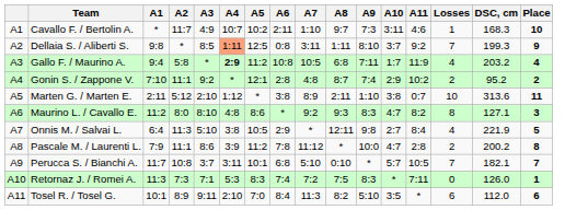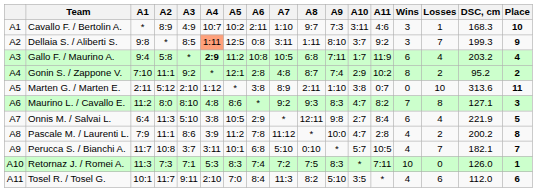 <table class="wikitable" style="text-align:center">
 <tr>
 <th></th>
 <th>Team</th>
 <th width="25">A1</th>
 <th width="25">A2</th>
 <th width="25">A3</th>
 <th width="25">A4</th>
 <th width="25">A5</th>
 <th width="25">A6</th>
 <th width="25">A7</th>
 <th width="25">A8</th>
 <th width="25">A9</th>
 <th width="25">A10</th>
 <th width="25">A11</th>
+<th width="20">Wins</th>
 <th width="20">Losses</th>
 <th>DSC, cm</th>
 <th>Place</th>
 </tr>
 <tr>
 <td>A1</td>
 <td align=left>Cavallo F. / Bertolin A.</td>
 <td>*</td>
-<td>11:7</td>
+<td>8:9</td>
 <td>4:9</td>
 <td>10:7</td>
 <td>10:2</td>
 <td>2:11</td>
 <td>1:10</td>
 <td>9:7</td>
 <td>7:3</td>
 <td>3:11</td>
 <td>4:6</td>
+<td>3</td>
 <td>1</td>
 <td>168.3</td>
 <td><strong>10</strong></td>
 </tr>
 <tr>
 <td>A2</td>
 <td align=left>Dellaia S. / Aliberti S.</td>
 <td>9:8</td>
 <td>*</td>
 <td>8:5</td>
 <td style="background: lightsalmon;">1:11</td>
 <td>12:5</td>
 <td>0:8</td>
 <td>3:11</td>
 <td>1:11</td>
 <td>8:10</td>
 <td>3:7</td>
 <td>9:2</td>
+<td>3</td>
 <td>7</td>
 <td>199.3</td>
 <td><strong>9</strong></td>
 </tr>
 <tr bgcolor=#cfc>
 <td>A3</td>
 <td align=left>Gallo F. / Maurino A.</td>
 <td>9:4</td>
 <td>5:8</td>
 <td>*</td>
 <td><strong>2:9</strong></td>
 <td>11:2</td>
 <td>10:8</td>
 <td>10:5</td>
 <td>6:8</td>
 <td>7:11</td>
 <td>1:7</td>
 <td>11:9</td>
+<td>6</td>
 <td>4</td>
 <td>203.2</td>
 <td><strong>4</strong></td>
 </tr>
 <tr bgcolor=#cfc>
 <td>A4</td>
 <td align=left>Gonin S. / Zappone V.</td>
 <td>7:10</td>
 <td>11:1</td>
 <td>9:2</td>
 <td>*</td>
 <td>12:1</td>
 <td>2:8</td>
 <td>4:8</td>
 <td>8:7</td>
 <td>7:4</td>
 <td>2:9</td>
 <td>10:2</td>
+<td>8</td>
 <td>2</td>
 <td>95.2</td>
 <td><strong>2</strong></td>
 </tr>
 <tr>
 <td>A5</td>
 <td align=left>Marten G. / Marten E.</td>
 <td>2:11</td>
 <td>5:12</td>
 <td>2:10</td>
 <td>1:12</td>
 <td>*</td>
 <td>3:8</td>
 <td>8:9</td>
 <td>2:11</td>
 <td>1:10</td>
 <td>3:8</td>
 <td>0:7</td>
+<td>0</td>
 <td>10</td>
 <td>313.6</td>
 <td><strong>11</strong></td>
 </tr>
 <tr bgcolor=#cfc>
 <td>A6</td>
 <td align=left>Maurino L. / Cavallo E.</td>
 <td>11:2</td>
 <td>8:0</td>
 <td>8:10</td>
 <td>4:8</td>
 <td>8:6</td>
 <td>*</td>
 <td>9:2</td>
 <td>9:3</td>
 <td>8:3</td>
 <td>4:7</td>
 <td>8:2</td>
+<td>7</td>
 <td>8</td>
 <td>127.1</td>
 <td><strong>3</strong></td>
 </tr>
 <tr>
 <td>A7</td>
 <td align=left>Onnis M. / Salvai L.</td>
 <td>6:4</td>
 <td>11:3</td>
 <td>5:10</td>
 <td>3:8</td>
 <td>10:5</td>
 <td>2:9</td>
 <td>*</td>
 <td>12:11</td>
 <td>9:8</td>
 <td>2:7</td>
 <td>8:4</td>
+<td>6</td>
 <td>4</td>
 <td>221.9</td>
 <td><strong>5</strong></td>
 </tr>
 <tr>
 <td>A8</td>
 <td align=left>Pascale M. / Laurenti L.</td>
 <td>7:9</td>
 <td>11:1</td>
 <td>8:6</td>
 <td>3:9</td>
 <td>11:2</td>
 <td>7:8</td>
 <td>11:12</td>
 <td>*</td>
 <td>10:0</td>
 <td>4:7</td>
 <td>2:8</td>
+<td>4</td>
 <td>2</td>
 <td>200.2</td>
 <td><strong>8</strong></td>
 </tr>
 <tr>
 <td>A9</td>
 <td align=left>Perucca S. / Bianchi A.</td>
 <td>11:7</td>
 <td>10:8</td>
 <td>3:7</td>
 <td>3:11</td>
 <td>10:1</td>
 <td>6:8</td>
 <td>5:10</td>
 <td>0:10</td>
 <td>*</td>
 <td>5:7</td>
 <td>10:5</td>
+<td>4</td>
 <td>7</td>
 <td>182.1</td>
 <td><strong>7</strong></td>
 </tr>
 <tr bgcolor=#cfc>
 <td>A10</td>
 <td align=left>Retornaz J. / Romei A.</td>
 <td>11:3</td>
 <td>7:3</td>
 <td>7:1</td>
 <td>5:3</td>
 <td>8:3</td>
 <td>7:4</td>
 <td>7:2</td>
 <td>7:5</td>
 <td>8:3</td>
 <td>*</td>
 <td>7:11</td>
+<td>10</td>
 <td>0</td>
 <td>126.0</td>
 <td><strong>1</strong></td>
 </tr>
 <tr>
 <td>A11</td>
 <td align=left>Tosel R. / Tosel G.</td>
 <td>10:1</td>
-<td>8:9</td>
+<td>11:7</td>
 <td>9:11</td>
 <td>2:10</td>
 <td>7:0</td>
 <td>8:4</td>
 <td>11:3</td>
 <td>8:2</td>
 <td>5:10</td>
 <td>3:5</td>
 <td>*</td>
+<td>4</td>
 <td>6</td>
 <td>112.0</td>
 <td><strong>6</strong></td>
 </tr>
 </table>
